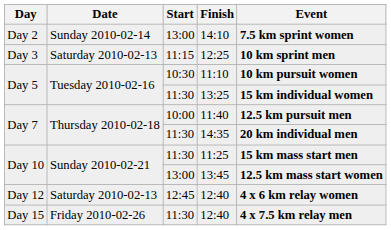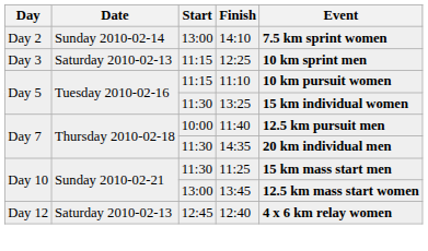 <table class="wikitable"|}>
 <tr bgcolor="#CCCCCC">
 <th>Day</th>
 <th>Date</th>
 <th>Start</th>
 <th>Finish</th>
 <th>Event</th>
 </tr>
 <tr style="background:#efefef; color:black">
 <td>Day 2</td>
 <td>Sunday 2010-02-14</td>
 <td>13:00</td>
 <td>14:10</td>
 <td><strong>7.5 km sprint women</strong></td>
 </tr>
 <tr style="background:#efefef; color:black">
 <td>Day 3</td>
 <td>Saturday 2010-02-13</td>
 <td>11:15</td>
 <td>12:25</td>
 <td><strong>10 km sprint men</strong></td>
 </tr>
 <tr style="background:#efefef; color:black">
 <td rowspan=2>Day 5</td>
 <td rowspan=2>Tuesday 2010-02-16</td>
-<td>10:30</td>
+<td>11:15</td>
 <td>11:10</td>
 <td><strong>10 km pursuit women</strong></td>
 </tr>
 <tr style="background:#efefef; color:black">
 <td>11:30</td>
 <td>13:25</td>
 <td><strong>15 km individual women</strong></td>
 </tr>
 <tr style="background:#efefef; color:black">
 <td rowspan=2>Day 7</td>
 <td rowspan=2>Thursday 2010-02-18</td>
 <td>10:00</td>
 <td>11:40</td>
 <td><strong>12.5 km pursuit men</strong></td>
 </tr>
 <tr style="background:#efefef; color:black">
 <td>11:30</td>
 <td>14:35</td>
 <td><strong>20 km individual men</strong></td>
 </tr>
 <tr style="background:#efefef; color:black">
 <td rowspan=2>Day 10</td>
 <td rowspan=2>Sunday 2010-02-21</td>
 <td>11:30</td>
 <td>11:25</td>
 <td><strong>15 km mass start men</strong></td>
 </tr>
 <tr style="background:#efefef; color:black">
 <td>13:00</td>
 <td>13:45</td>
 <td><strong>12.5 km mass start women</strong></td>
 </tr>
 <tr style="background:#efefef; color:black">
 <td>Day 12</td>
 <td>Saturday 2010-02-13</td>
 <td>12:45</td>
 <td>12:40</td>
 <td><strong>4 x 6 km relay women</strong></td>
 </tr>
-<tr style="background:#efefef; color:black">
-<td>Day 15</td>
-<td>Friday 2010-02-26</td>
-<td>11:30</td>
-<td>12:40</td>
-<td><strong>4 x 7.5 km relay men</strong></td>
-</tr>
 </table>
